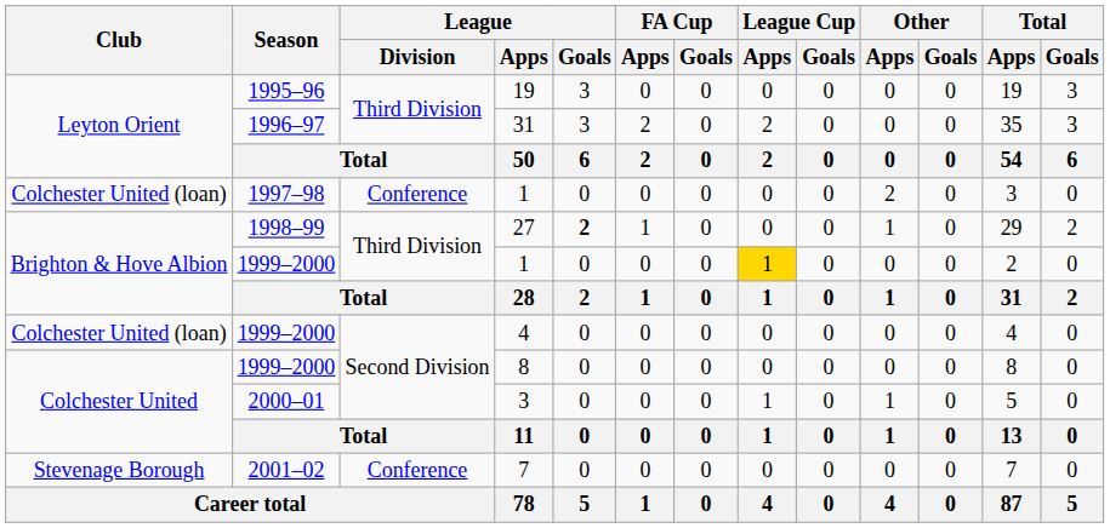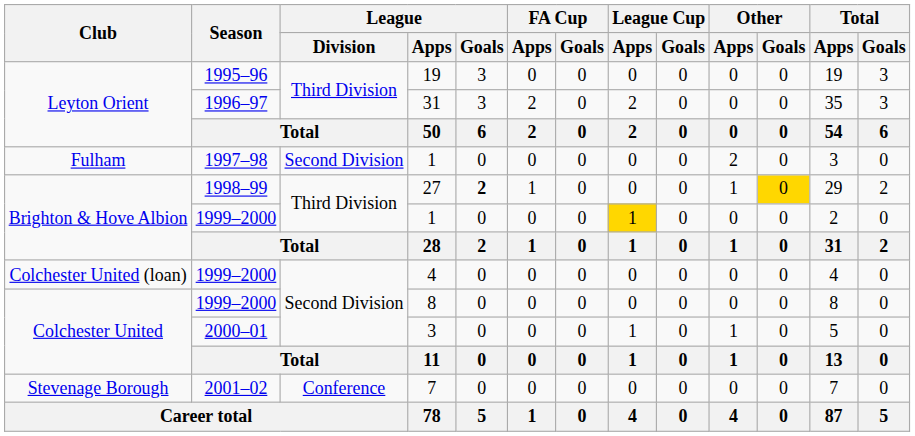 <table class="wikitable" style="text-align: center;">
 <tr>
 <th rowspan="2">Club</th>
 <th rowspan="2">Season</th>
 <th colspan="3">League</th>
 <th colspan="2">FA Cup</th>
 <th colspan="2">League Cup</th>
 <th colspan="2">Other</th>
 <th colspan="2">Total</th>
 </tr>
 <tr>
 <th>Division</th>
 <th>Apps</th>
 <th>Goals</th>
 <th>Apps</th>
 <th>Goals</th>
 <th>Apps</th>
 <th>Goals</th>
 <th>Apps</th>
 <th>Goals</th>
 <th>Apps</th>
 <th>Goals</th>
 </tr>
 <tr>
 <td rowspan="3" valign="centre"><a href='#'>Leyton Orient</a></td>
 <td><a href='#'>1995–96</a></td>
 <td rowspan="2"><a href='#'>Third Division</a></td>
 <td>19</td>
 <td>3</td>
 <td>0</td>
 <td>0</td>
 <td>0</td>
 <td>0</td>
 <td>0</td>
 <td>0</td>
 <td>19</td>
 <td>3</td>
 </tr>
 <tr>
 <td><a href='#'>1996–97</a></td>
 <td>31</td>
 <td>3</td>
 <td>2</td>
 <td>0</td>
 <td>2</td>
 <td>0</td>
 <td>0</td>
 <td>0</td>
 <td>35</td>
 <td>3</td>
 </tr>
 <tr>
 <th colspan="2">Total</th>
 <th>50</th>
 <th>6</th>
 <th>2</th>
 <th>0</th>
 <th>2</th>
 <th>0</th>
 <th>0</th>
 <th>0</th>
 <th>54</th>
 <th>6</th>
 </tr>
 <tr>
-<td valign="centre"><a href='#'>Colchester United</a> (loan)</td>
+<td valign="centre"><a href='#'>Fulham</a></td>
 <td><a href='#'>1997–98</a></td>
-<td><a href='#'>Conference</a></td>
+<td><a href='#'>Second Division</a></td>
 <td>1</td>
 <td>0</td>
 <td>0</td>
 <td>0</td>
 <td>0</td>
 <td>0</td>
 <td>2</td>
 <td>0</td>
 <td>3</td>
 <td>0</td>
 </tr>
 <tr>
 <td rowspan="3" valign="centre"><a href='#'>Brighton & Hove Albion</a></td>
 <td><a href='#'>1998–99</a></td>
 <td rowspan="2">Third Division</td>
 <td>27</td>
 <td><strong>2</strong></td>
 <td>1</td>
 <td>0</td>
 <td>0</td>
 <td>0</td>
 <td>1</td>
-<td>0</td>
+<td style="background: gold;">0</td>
 <td>29</td>
 <td>2</td>
 </tr>
 <tr>
 <td><a href='#'>1999–2000</a></td>
 <td>1</td>
 <td>0</td>
 <td>0</td>
 <td>0</td>
 <td style="background: gold;">1</td>
 <td>0</td>
 <td>0</td>
 <td>0</td>
 <td>2</td>
 <td>0</td>
 </tr>
 <tr>
 <th colspan="2">Total</th>
 <th>28</th>
 <th>2</th>
 <th>1</th>
 <th>0</th>
 <th>1</th>
 <th>0</th>
 <th>1</th>
 <th>0</th>
 <th>31</th>
 <th>2</th>
 </tr>
 <tr>
 <td valign="centre"><a href='#'>Colchester United</a> (loan)</td>
 <td><a href='#'>1999–2000</a></td>
 <td rowspan="3">Second Division</td>
 <td>4</td>
 <td>0</td>
 <td>0</td>
 <td>0</td>
 <td>0</td>
 <td>0</td>
 <td>0</td>
 <td>0</td>
 <td>4</td>
 <td>0</td>
 </tr>
 <tr>
 <td rowspan="3" valign="centre"><a href='#'>Colchester United</a></td>
 <td><a href='#'>1999–2000</a></td>
 <td>8</td>
 <td>0</td>
 <td>0</td>
 <td>0</td>
 <td>0</td>
 <td>0</td>
 <td>0</td>
 <td>0</td>
 <td>8</td>
 <td>0</td>
 </tr>
 <tr>
 <td><a href='#'>2000–01</a></td>
 <td>3</td>
 <td>0</td>
 <td>0</td>
 <td>0</td>
 <td>1</td>
 <td>0</td>
 <td>1</td>
 <td>0</td>
 <td>5</td>
 <td>0</td>
 </tr>
 <tr>
 <th colspan="2">Total</th>
 <th>11</th>
 <th>0</th>
 <th>0</th>
 <th>0</th>
 <th>1</th>
 <th>0</th>
 <th>1</th>
 <th>0</th>
 <th>13</th>
 <th>0</th>
 </tr>
 <tr>
 <td valign="centre"><a href='#'>Stevenage Borough</a></td>
 <td><a href='#'>2001–02</a></td>
 <td><a href='#'>Conference</a></td>
 <td>7</td>
 <td>0</td>
 <td>0</td>
 <td>0</td>
 <td>0</td>
 <td>0</td>
 <td>0</td>
 <td>0</td>
 <td>7</td>
 <td>0</td>
 </tr>
 <tr>
 <th colspan="3">Career total</th>
 <th>78</th>
 <th>5</th>
 <th>1</th>
 <th>0</th>
 <th>4</th>
 <th>0</th>
 <th>4</th>
 <th>0</th>
 <th>87</th>
 <th>5</th>
 </tr>
 </table>
